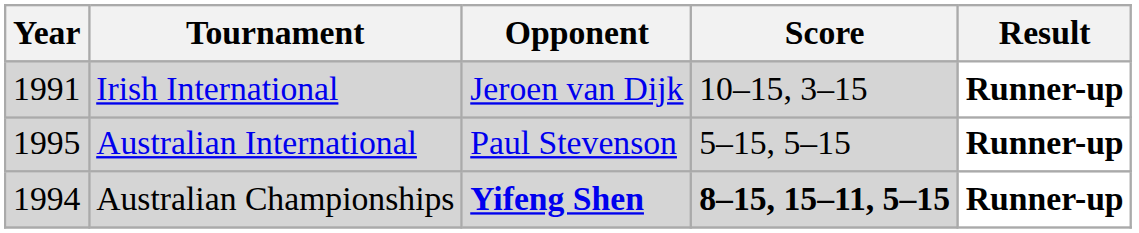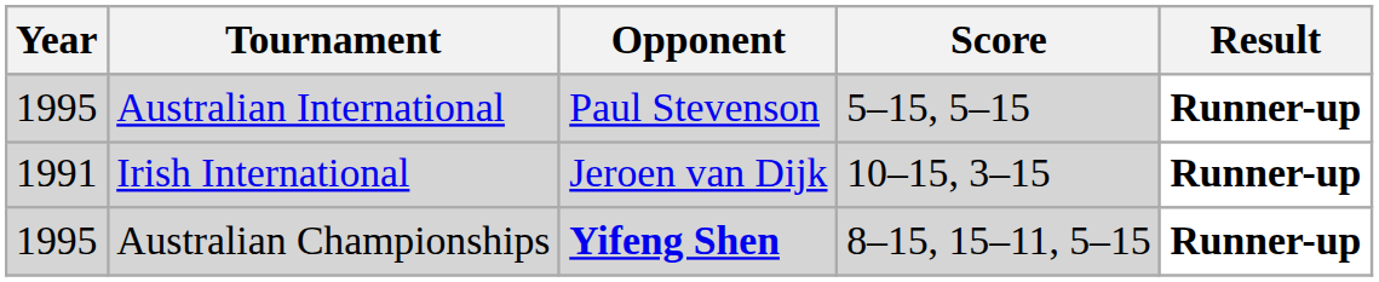 <table class="sortable wikitable" style="font-size: 90%;">
 <tr>
 <th>Year</th>
 <th>Tournament</th>
 <th>Opponent</th>
 <th>Score</th>
 <th>Result</th>
+</tr>
+<tr style="background:#D5D5D5">
+<td align="center">1995</td>
+<td align="left"><a href='#'>Australian International</a></td>
+<td align="left"> <a href='#'>Paul Stevenson</a></td>
+<td align="left">5–15, 5–15</td>
+<td style="text-align:left; background:white"> <strong>Runner-up</strong></td>
 </tr>
 <tr style="background:#D5D5D5">
 <td align="center">1991</td>
 <td align="left"><a href='#'>Irish International</a></td>
 <td align="left"> <a href='#'>Jeroen van Dijk</a></td>
 <td align="left">10–15, 3–15</td>
 <td style="text-align:left; background:white"> <strong>Runner-up</strong></td>
 </tr>
 <tr style="background:#D5D5D5">
 <td align="center">1995</td>
-<td align="left"><a href='#'>Australian International</a></td>
-<td align="left"> <a href='#'>Paul Stevenson</a></td>
-<td align="left">5–15, 5–15</td>
-<td style="text-align:left; background:white"> <strong>Runner-up</strong></td>
-</tr>
-<tr style="background:#D5D5D5">
-<td align="center">1994</td>
 <td align="left">Australian Championships</td>
 <td align="left"><strong> <a href='#'>Yifeng Shen</a></strong></td>
-<td align="left"><strong>8–15, 15–11, 5–15</strong></td>
+<td align="left">8–15, 15–11, 5–15</td>
 <td style="text-align:left; background:white"> <strong>Runner-up</strong></td>
 </tr>
 </table>
